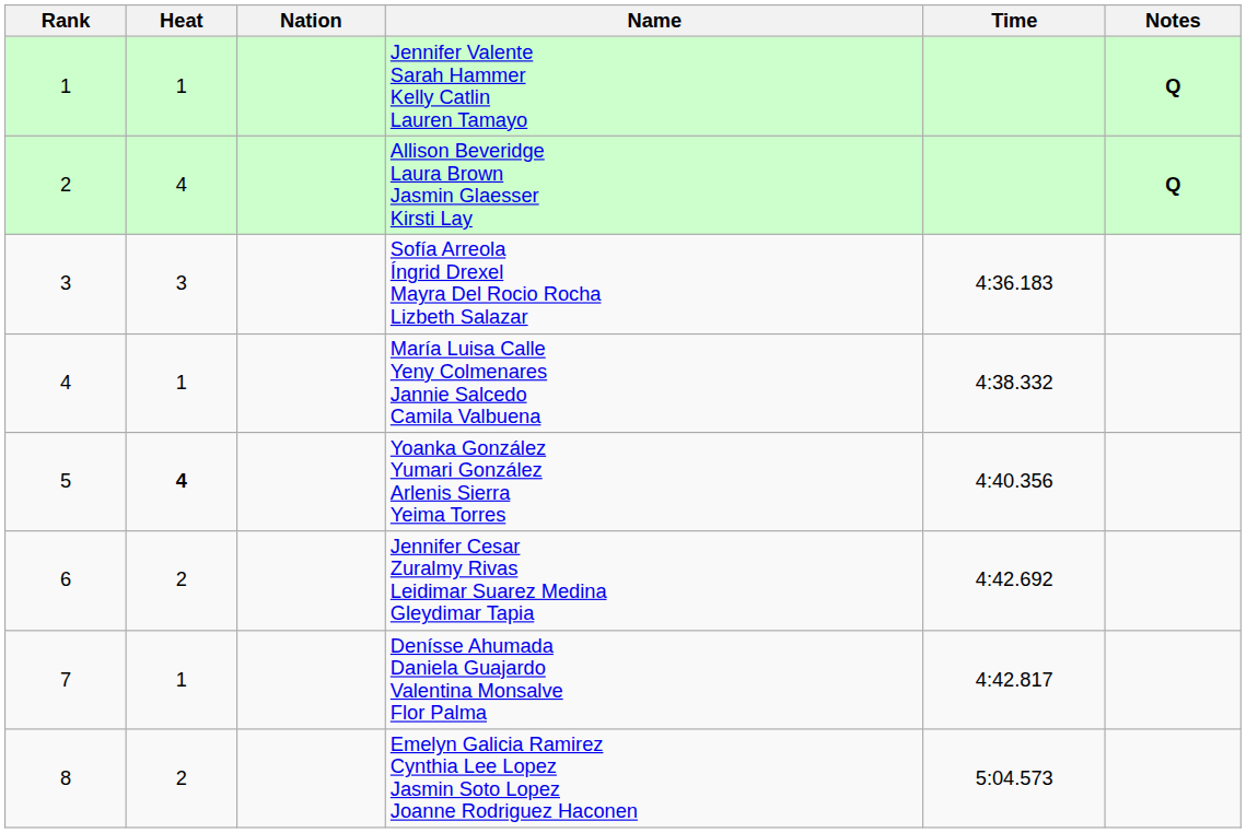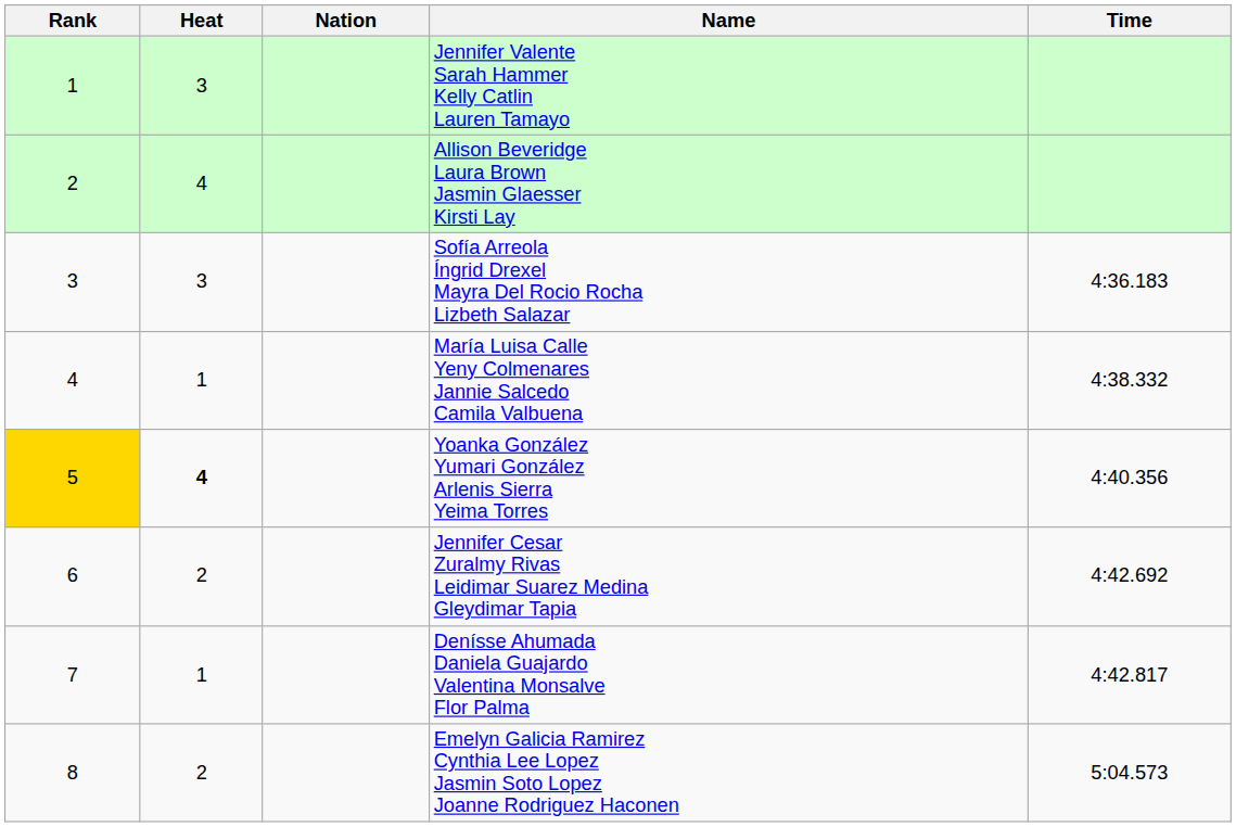 <table class="wikitable sortable" style="text-align:center" width=50%>
 <tr>
 <th>Rank</th>
 <th>Heat</th>
 <th>Nation</th>
 <th>Name</th>
 <th>Time</th>
-<th>Notes</th>
 </tr>
 <tr bgcolor=ccffcc>
 <td>1</td>
-<td>1</td>
+<td>3</td>
 <td align=left></td>
 <td align=left><a href='#'>Jennifer Valente</a><br><a href='#'>Sarah Hammer</a><br><a href='#'>Kelly Catlin</a><br><a href='#'>Lauren Tamayo</a></td>
 <td></td>
-<td><strong>Q</strong></td>
 </tr>
 <tr bgcolor=ccffcc>
 <td>2</td>
 <td>4</td>
 <td align=left></td>
 <td align=left><a href='#'>Allison Beveridge</a><br><a href='#'>Laura Brown</a><br><a href='#'>Jasmin Glaesser</a><br><a href='#'>Kirsti Lay</a></td>
 <td></td>
-<td><strong>Q</strong></td>
 </tr>
 <tr>
 <td>3</td>
 <td>3</td>
 <td align=left></td>
 <td align=left><a href='#'>Sofía Arreola</a><br><a href='#'>Íngrid Drexel</a><br><a href='#'>Mayra Del Rocio Rocha</a><br><a href='#'>Lizbeth Salazar</a></td>
 <td>4:36.183</td>
-<td></td>
 </tr>
 <tr>
 <td>4</td>
 <td>1</td>
 <td align=left></td>
 <td align=left><a href='#'>María Luisa Calle</a><br><a href='#'>Yeny Colmenares</a><br><a href='#'>Jannie Salcedo</a><br><a href='#'>Camila Valbuena</a></td>
 <td>4:38.332</td>
-<td></td>
 </tr>
 <tr>
-<td>5</td>
+<td style="background: gold;">5</td>
 <td><strong>4</strong></td>
 <td align=left></td>
 <td align=left><a href='#'>Yoanka González</a><br><a href='#'>Yumari González</a><br><a href='#'>Arlenis Sierra</a><br><a href='#'>Yeima Torres</a></td>
 <td>4:40.356</td>
-<td></td>
 </tr>
 <tr>
 <td>6</td>
 <td>2</td>
 <td align=left></td>
 <td align=left><a href='#'>Jennifer Cesar</a><br><a href='#'>Zuralmy Rivas</a><br><a href='#'>Leidimar Suarez Medina</a><br><a href='#'>Gleydimar Tapia</a></td>
 <td>4:42.692</td>
-<td></td>
 </tr>
 <tr>
 <td>7</td>
 <td>1</td>
 <td align=left></td>
 <td align=left><a href='#'>Denísse Ahumada</a><br><a href='#'>Daniela Guajardo</a><br><a href='#'>Valentina Monsalve</a><br><a href='#'>Flor Palma</a></td>
 <td>4:42.817</td>
-<td></td>
 </tr>
 <tr>
 <td>8</td>
 <td>2</td>
 <td align=left></td>
 <td align=left><a href='#'>Emelyn Galicia Ramirez</a><br><a href='#'>Cynthia Lee Lopez</a><br><a href='#'>Jasmin Soto Lopez</a><br><a href='#'>Joanne Rodriguez Haconen</a></td>
 <td>5:04.573</td>
-<td></td>
 </tr>
 </table>
